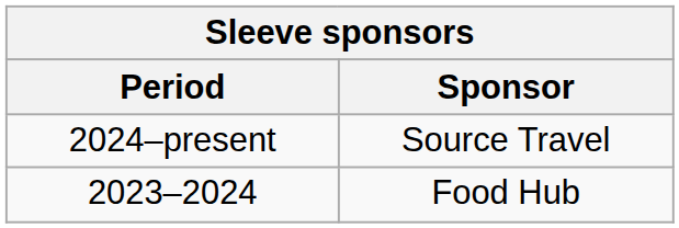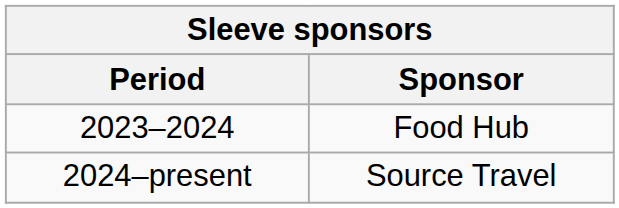 <table class="wikitable plainrowheaders" style="width: 25%; text-align: center; margin-left:1em; float: left">
 <tr>
 <th colspan=2>Sleeve sponsors</th>
 </tr>
 <tr>
 <th scope="col">Period</th>
 <th scope="col">Sponsor</th>
 </tr>
 <tr>
+<td scope="row">2023–2024</td>
+<td>Food Hub</td>
+</tr>
+<tr>
 <td scope="row">2024–present</td>
 <td>Source Travel</td>
 </tr>
-<tr>
-<td scope="row">2023–2024</td>
-<td>Food Hub</td>
-</tr>
 </table>
